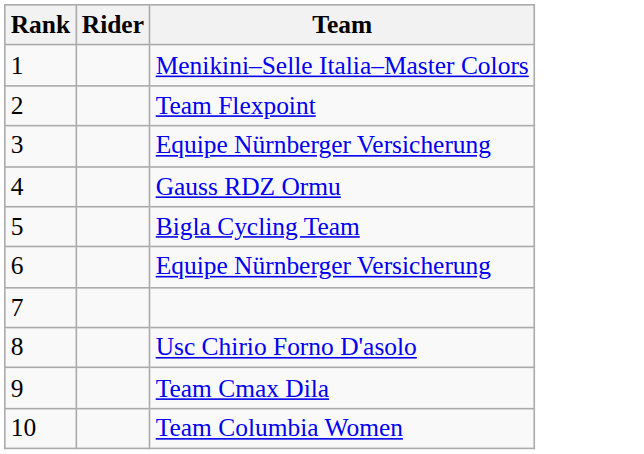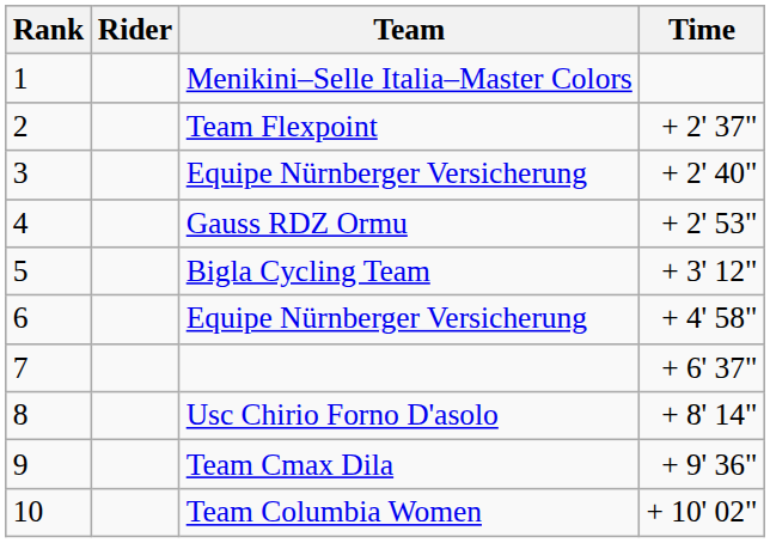 <table class="wikitable">
 <tr>
 <th>Rank</th>
 <th>Rider</th>
 <th>Team</th>
+<th>Time</th>
 </tr>
 <tr>
 <td>1</td>
 <td> </td>
 <td><a href='#'>Menikini–Selle Italia–Master Colors</a></td>
+<td style="text-align:right;"></td>
 </tr>
 <tr>
 <td>2</td>
 <td></td>
 <td><a href='#'>Team Flexpoint</a></td>
+<td style="text-align:right;">+ 2' 37"</td>
 </tr>
 <tr>
 <td>3</td>
 <td></td>
 <td><a href='#'>Equipe Nürnberger Versicherung</a></td>
+<td style="text-align:right;">+ 2' 40"</td>
 </tr>
 <tr>
 <td>4</td>
 <td></td>
 <td><a href='#'>Gauss RDZ Ormu</a></td>
+<td style="text-align:right;">+ 2' 53"</td>
 </tr>
 <tr>
 <td>5</td>
 <td></td>
 <td><a href='#'>Bigla Cycling Team</a></td>
+<td style="text-align:right;">+ 3' 12"</td>
 </tr>
 <tr>
 <td>6</td>
 <td></td>
 <td><a href='#'>Equipe Nürnberger Versicherung</a></td>
+<td style="text-align:right;">+ 4' 58"</td>
 </tr>
 <tr>
 <td>7</td>
 <td></td>
 <td></td>
+<td style="text-align:right;">+ 6' 37"</td>
 </tr>
 <tr>
 <td>8</td>
 <td></td>
 <td><a href='#'>Usc Chirio Forno D'asolo</a></td>
+<td style="text-align:right;">+ 8' 14"</td>
 </tr>
 <tr>
 <td>9</td>
 <td></td>
 <td><a href='#'>Team Cmax Dila</a></td>
+<td style="text-align:right;">+ 9' 36"</td>
 </tr>
 <tr>
 <td>10</td>
 <td></td>
 <td><a href='#'>Team Columbia Women</a></td>
+<td style="text-align:right;">+ 10' 02"</td>
 </tr>
 </table>
